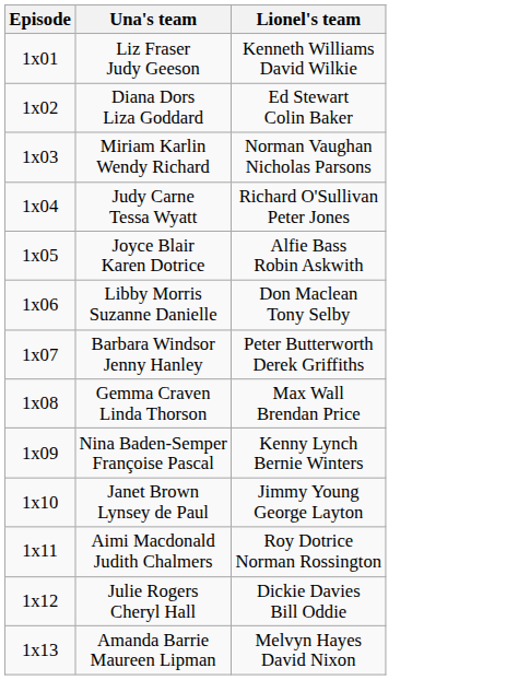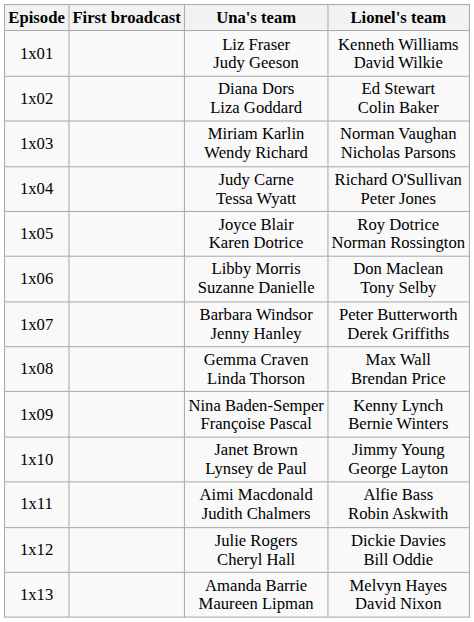 <table class="wikitable plainrowheaders" style="text-align:center;">
 <tr>
 <th>Episode</th>
+<th>First broadcast</th>
 <th>Una's team</th>
 <th>Lionel's team</th>
 </tr>
 <tr>
 <td>1x01</td>
+<td></td>
 <td>Liz Fraser<br>Judy Geeson</td>
 <td>Kenneth Williams<br>David Wilkie</td>
 </tr>
 <tr>
 <td>1x02</td>
+<td></td>
 <td>Diana Dors<br>Liza Goddard</td>
 <td>Ed Stewart<br>Colin Baker</td>
 </tr>
 <tr>
 <td>1x03</td>
+<td></td>
 <td>Miriam Karlin<br>Wendy Richard</td>
 <td>Norman Vaughan<br>Nicholas Parsons</td>
 </tr>
 <tr>
 <td>1x04</td>
+<td></td>
 <td>Judy Carne<br>Tessa Wyatt</td>
 <td>Richard O'Sullivan<br>Peter Jones</td>
 </tr>
 <tr>
 <td>1x05</td>
+<td></td>
 <td>Joyce Blair<br>Karen Dotrice</td>
-<td>Alfie Bass<br>Robin Askwith</td>
+<td>Roy Dotrice<br>Norman Rossington</td>
 </tr>
 <tr>
 <td>1x06</td>
+<td></td>
 <td>Libby Morris<br>Suzanne Danielle</td>
 <td>Don Maclean<br>Tony Selby</td>
 </tr>
 <tr>
 <td>1x07</td>
+<td></td>
 <td>Barbara Windsor<br>Jenny Hanley</td>
 <td>Peter Butterworth<br>Derek Griffiths</td>
 </tr>
 <tr>
 <td>1x08</td>
+<td></td>
 <td>Gemma Craven<br>Linda Thorson</td>
 <td>Max Wall<br>Brendan Price</td>
 </tr>
 <tr>
 <td>1x09</td>
+<td></td>
 <td>Nina Baden-Semper<br>Françoise Pascal</td>
 <td>Kenny Lynch<br>Bernie Winters</td>
 </tr>
 <tr>
 <td>1x10</td>
+<td></td>
 <td>Janet Brown<br>Lynsey de Paul</td>
 <td>Jimmy Young<br>George Layton</td>
 </tr>
 <tr>
 <td>1x11</td>
+<td></td>
 <td>Aimi Macdonald<br>Judith Chalmers</td>
-<td>Roy Dotrice<br>Norman Rossington</td>
+<td>Alfie Bass<br>Robin Askwith</td>
 </tr>
 <tr>
 <td>1x12</td>
+<td></td>
 <td>Julie Rogers<br>Cheryl Hall</td>
 <td>Dickie Davies<br>Bill Oddie</td>
 </tr>
 <tr>
 <td>1x13</td>
+<td></td>
 <td>Amanda Barrie<br>Maureen Lipman</td>
 <td>Melvyn Hayes<br>David Nixon</td>
 </tr>
 </table>
